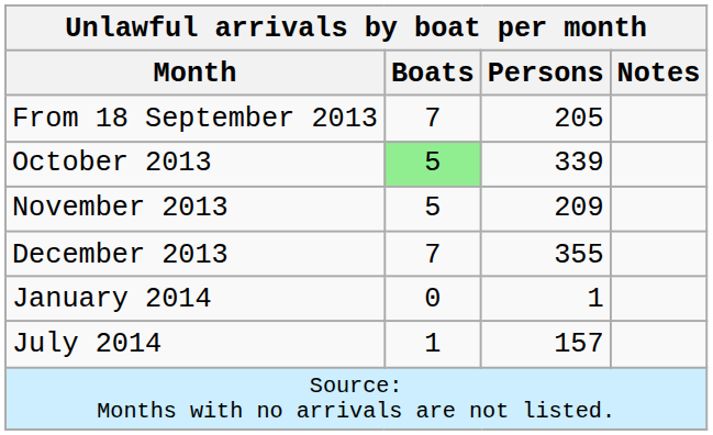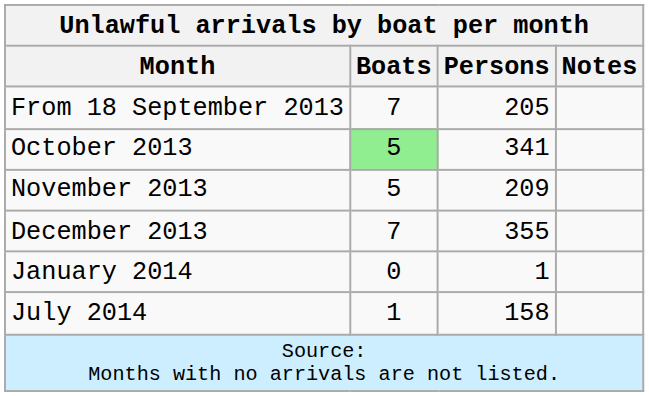 <table class="wikitable" border="1">
 <tr>
 <th colspan=4>Unlawful arrivals by boat per month</th>
 </tr>
 <tr>
 <th>Month</th>
 <th>Boats</th>
 <th>Persons</th>
 <th>Notes</th>
 </tr>
 <tr>
 <td>From 18 September 2013</td>
 <td align=center>7</td>
 <td align=right>205</td>
 <td></td>
 </tr>
 <tr>
 <td>October 2013</td>
 <td align=center style="background: lightgreen;">5</td>
-<td align=right>339</td>
+<td align=right>341</td>
 <td></td>
 </tr>
 <tr>
 <td>November 2013</td>
 <td align=center>5</td>
 <td align=right>209</td>
 <td></td>
 </tr>
 <tr>
 <td>December 2013</td>
 <td align=center>7</td>
 <td align=right>355</td>
 <td></td>
 </tr>
 <tr>
 <td>January 2014</td>
 <td align=center>0</td>
 <td align=right>1</td>
 <td></td>
 </tr>
 <tr>
 <td>July 2014</td>
 <td align=center>1</td>
-<td align=right>157</td>
+<td align=right>158</td>
 <td></td>
 </tr>
 <tr>
 <td colspan="4" style="font-size:80%; background:#cef; text-align:center;">Source: <br>Months with no arrivals are not listed.</td>
 </tr>
 </table>
